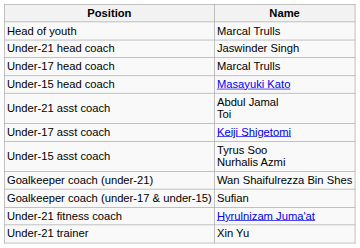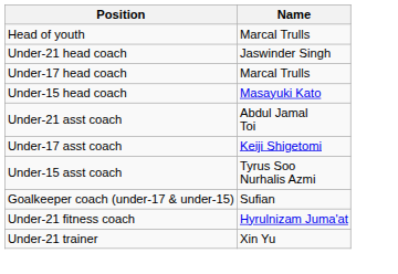 <table class="wikitable">
 <tr>
 <th>Position</th>
 <th>Name</th>
 </tr>
 <tr>
 <td>Head of youth</td>
 <td> Marcal Trulls</td>
 </tr>
 <tr>
 <td>Under-21 head coach</td>
 <td> Jaswinder Singh</td>
 </tr>
 <tr>
 <td>Under-17 head coach</td>
 <td> Marcal Trulls</td>
 </tr>
 <tr>
 <td>Under-15 head coach</td>
 <td> <a href='#'>Masayuki Kato</a></td>
 </tr>
 <tr>
 <td>Under-21 asst coach</td>
 <td> Abdul Jamal <br>  Toi</td>
 </tr>
 <tr>
 <td>Under-17 asst coach</td>
 <td> <a href='#'>Keiji Shigetomi</a></td>
 </tr>
 <tr>
 <td>Under-15 asst coach</td>
 <td> Tyrus Soo <br>  Nurhalis Azmi</td>
 </tr>
 <tr>
-<td>Goalkeeper coach (under-21)</td>
-<td> Wan Shaifulrezza Bin Shes</td>
-</tr>
-<tr>
 <td>Goalkeeper coach (under-17 & under-15)</td>
 <td> Sufian</td>
 </tr>
 <tr>
 <td>Under-21 fitness coach</td>
 <td> <a href='#'>Hyrulnizam Juma'at</a></td>
 </tr>
 <tr>
 <td>Under-21 trainer</td>
 <td> Xin Yu</td>
 </tr>
 </table>
